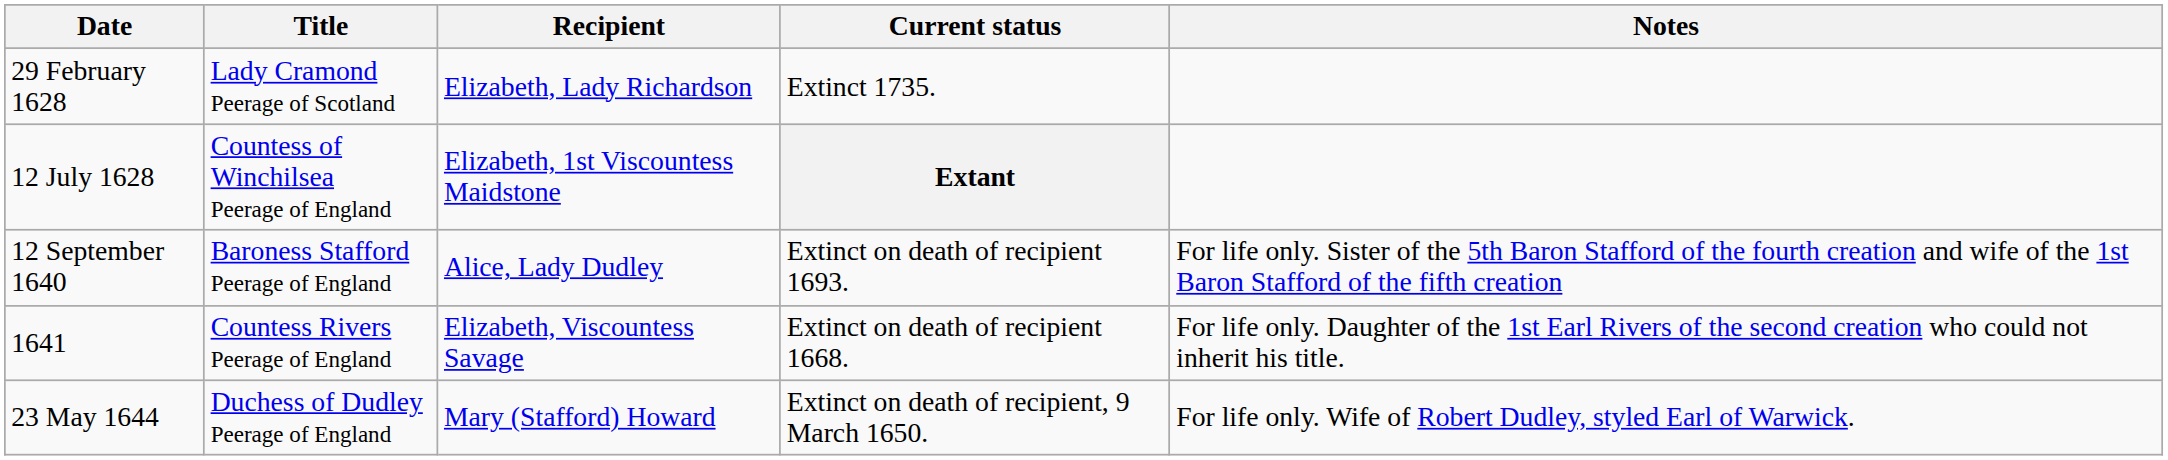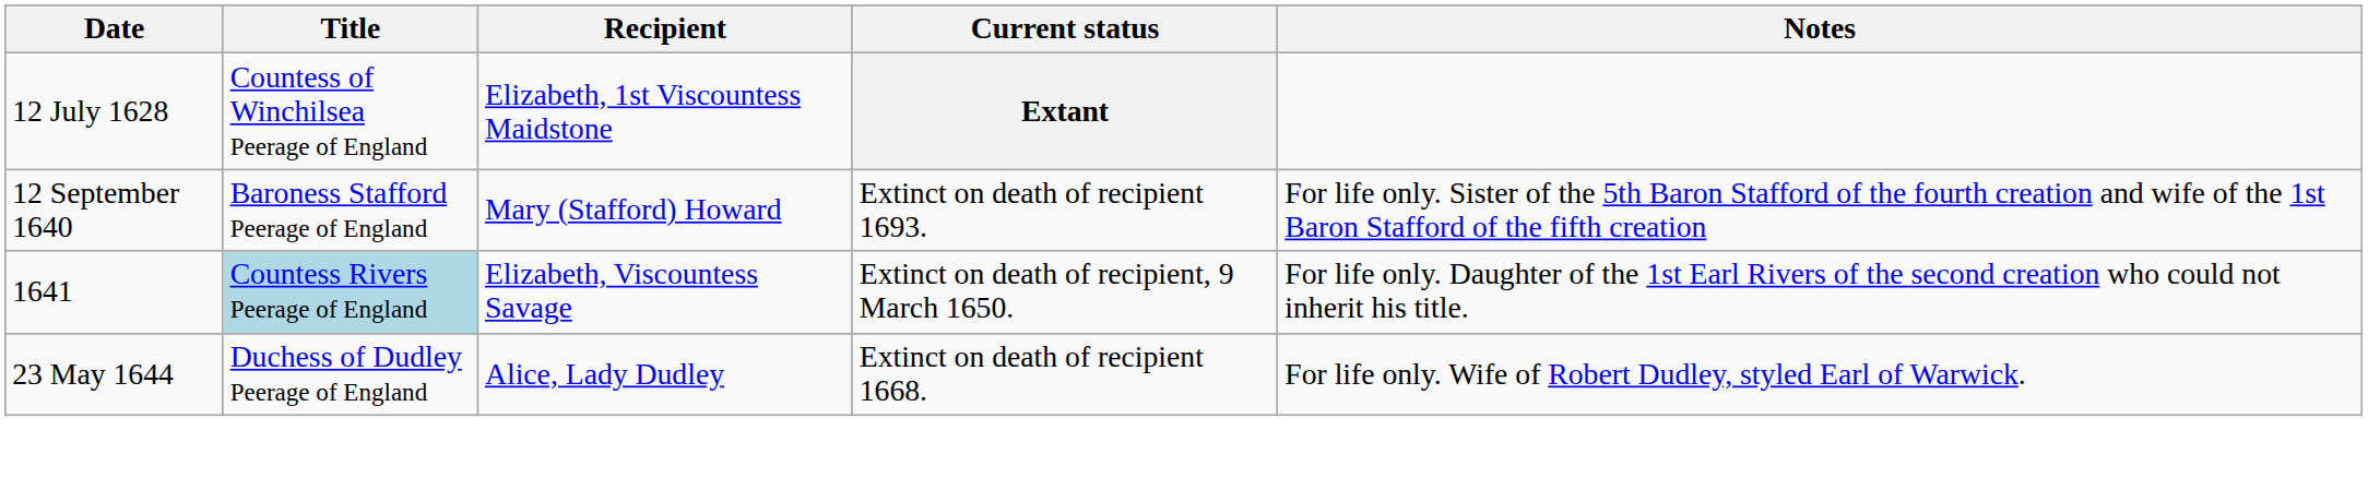 <table class="wikitable">
 <tr>
 <th>Date</th>
 <th>Title</th>
 <th>Recipient</th>
 <th>Current status</th>
 <th>Notes</th>
-</tr>
-<tr>
-<td>29 February 1628</td>
-<td><a href='#'>Lady Cramond</a><br><small>Peerage of Scotland</small></td>
-<td><a href='#'>Elizabeth, Lady Richardson</a></td>
-<td>Extinct 1735.</td>
-<td></td>
 </tr>
 <tr>
 <td>12 July 1628</td>
 <td><a href='#'>Countess of Winchilsea</a><br><small>Peerage of England</small></td>
 <td><a href='#'>Elizabeth, 1st Viscountess Maidstone</a></td>
 <th>Extant</th>
 </tr>
 <tr>
 <td>12 September 1640</td>
 <td><a href='#'>Baroness Stafford</a><br><small>Peerage of England</small></td>
-<td><a href='#'>Alice, Lady Dudley</a></td>
+<td><a href='#'>Mary (Stafford) Howard</a></td>
 <td>Extinct on death of recipient 1693.</td>
 <td>For life only. Sister of the <a href='#'>5th Baron Stafford of the fourth creation</a> and wife of the <a href='#'>1st Baron Stafford of the fifth creation</a></td>
 </tr>
 <tr>
 <td>1641</td>
-<td><a href='#'>Countess Rivers</a><br><small>Peerage of England</small></td>
+<td style="background: lightblue;"><a href='#'>Countess Rivers</a><br><small>Peerage of England</small></td>
 <td><a href='#'>Elizabeth, Viscountess Savage</a></td>
-<td>Extinct on death of recipient 1668.</td>
+<td>Extinct on death of recipient, 9 March 1650.</td>
 <td>For life only. Daughter of the <a href='#'>1st Earl Rivers of the second creation</a> who could not inherit his title.</td>
 </tr>
 <tr>
 <td>23 May 1644</td>
 <td><a href='#'>Duchess of Dudley</a><br><small>Peerage of England</small></td>
-<td><a href='#'>Mary (Stafford) Howard</a></td>
-<td>Extinct on death of recipient, 9 March 1650.</td>
+<td><a href='#'>Alice, Lady Dudley</a></td>
+<td>Extinct on death of recipient 1668.</td>
 <td>For life only. Wife of <a href='#'>Robert Dudley, styled Earl of Warwick</a>.</td>
 </tr>
 </table>
